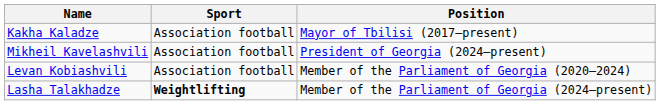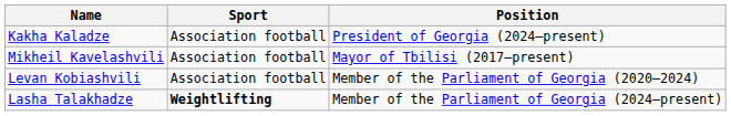 <table class="wikitable sortable">
 <tr>
 <th>Name</th>
 <th>Sport</th>
 <th>Position</th>
 </tr>
 <tr>
 <td data-sort-value="Kaladze,Kakha"><a href='#'>Kakha Kaladze</a></td>
 <td>Association football</td>
-<td><a href='#'>Mayor of Tbilisi</a> (2017–present)</td>
+<td><a href='#'>President of Georgia</a> (2024–present)</td>
 </tr>
 <tr>
 <td><a href='#'>Mikheil Kavelashvili</a></td>
 <td>Association football</td>
-<td><a href='#'>President of Georgia</a> (2024–present)</td>
+<td><a href='#'>Mayor of Tbilisi</a> (2017–present)</td>
 </tr>
 <tr>
 <td><a href='#'>Levan Kobiashvili</a></td>
 <td>Association football</td>
 <td>Member of the <a href='#'>Parliament of Georgia</a> (2020–2024)</td>
 </tr>
 <tr>
 <td><a href='#'>Lasha Talakhadze</a></td>
 <td><strong>Weightlifting</strong></td>
 <td>Member of the <a href='#'>Parliament of Georgia</a> (2024–present)</td>
 </tr>
 </table>
